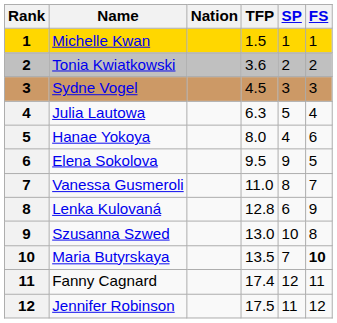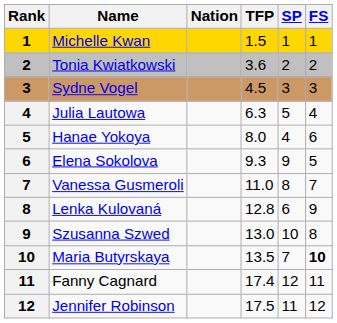 <table class="wikitable sortable">
 <tr>
 <th>Rank</th>
 <th>Name</th>
 <th>Nation</th>
 <th>TFP</th>
 <th><a href='#'>SP</a></th>
 <th><a href='#'>FS</a></th>
 </tr>
 <tr bgcolor="gold">
 <td align="center"><strong>1</strong></td>
 <td><a href='#'>Michelle Kwan</a></td>
 <td></td>
 <td>1.5</td>
 <td>1</td>
 <td>1</td>
 </tr>
 <tr bgcolor="silver">
 <td align="center"><strong>2</strong></td>
 <td><a href='#'>Tonia Kwiatkowski</a></td>
 <td></td>
 <td>3.6</td>
 <td>2</td>
 <td>2</td>
 </tr>
 <tr bgcolor="cc9966">
 <td align="center"><strong>3</strong></td>
 <td><a href='#'>Sydne Vogel</a></td>
 <td></td>
 <td>4.5</td>
 <td>3</td>
 <td>3</td>
 </tr>
 <tr>
 <th>4</th>
 <td><a href='#'>Julia Lautowa</a></td>
 <td></td>
 <td>6.3</td>
 <td>5</td>
 <td>4</td>
 </tr>
 <tr>
 <th>5</th>
 <td><a href='#'>Hanae Yokoya</a></td>
 <td></td>
 <td>8.0</td>
 <td>4</td>
 <td>6</td>
 </tr>
 <tr>
 <th>6</th>
 <td><a href='#'>Elena Sokolova</a></td>
 <td></td>
-<td>9.5</td>
+<td>9.3</td>
 <td>9</td>
 <td>5</td>
 </tr>
 <tr>
 <th>7</th>
 <td><a href='#'>Vanessa Gusmeroli</a></td>
 <td></td>
 <td>11.0</td>
 <td>8</td>
 <td>7</td>
 </tr>
 <tr>
 <th>8</th>
 <td><a href='#'>Lenka Kulovaná</a></td>
 <td></td>
 <td>12.8</td>
 <td>6</td>
 <td>9</td>
 </tr>
 <tr>
 <th>9</th>
 <td><a href='#'>Szusanna Szwed</a></td>
 <td></td>
 <td>13.0</td>
 <td>10</td>
 <td>8</td>
 </tr>
 <tr>
 <th>10</th>
 <td><a href='#'>Maria Butyrskaya</a></td>
 <td></td>
 <td>13.5</td>
 <td>7</td>
 <td><strong>10</strong></td>
 </tr>
 <tr>
 <th>11</th>
 <td>Fanny Cagnard</td>
 <td></td>
 <td>17.4</td>
 <td>12</td>
 <td>11</td>
 </tr>
 <tr>
 <th>12</th>
 <td><a href='#'>Jennifer Robinson</a></td>
 <td></td>
 <td>17.5</td>
 <td>11</td>
 <td>12</td>
 </tr>
 </table>
